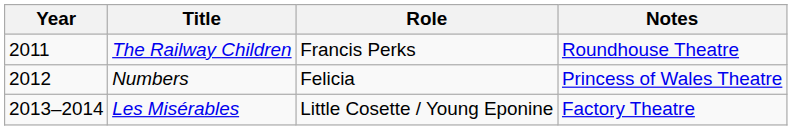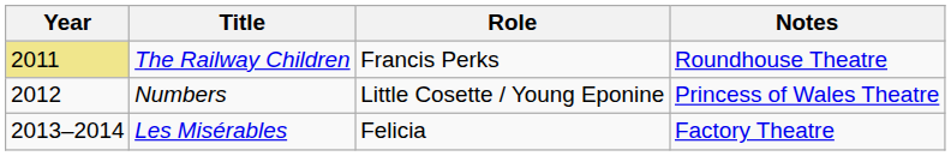 <table class="wikitable">
 <tr>
 <th>Year</th>
 <th>Title</th>
 <th>Role</th>
 <th>Notes</th>
 </tr>
 <tr>
-<td>2011</td>
+<td style="background: khaki;">2011</td>
 <td><em><a href='#'>The Railway Children</a></em></td>
 <td>Francis Perks</td>
 <td><a href='#'>Roundhouse Theatre</a></td>
 </tr>
 <tr>
 <td>2012</td>
 <td><em>Numbers</em></td>
-<td>Felicia</td>
+<td>Little Cosette / Young Eponine</td>
 <td><a href='#'>Princess of Wales Theatre</a></td>
 </tr>
 <tr>
 <td>2013–2014</td>
 <td><em><a href='#'>Les Misérables</a></em></td>
-<td>Little Cosette / Young Eponine</td>
+<td>Felicia</td>
 <td><a href='#'>Factory Theatre</a></td>
 </tr>
 </table>
